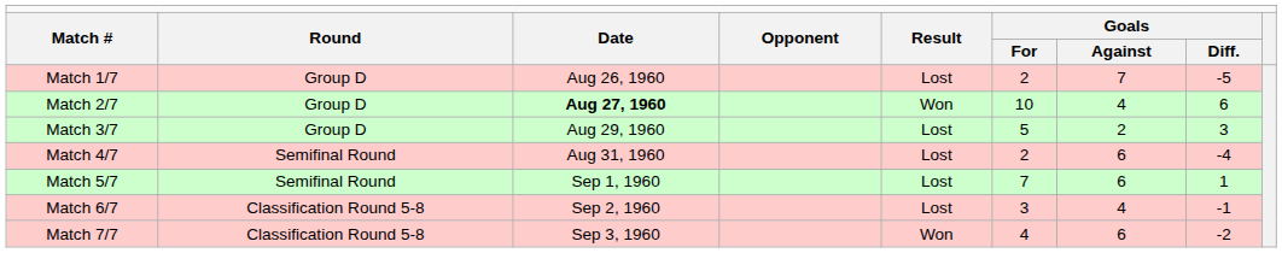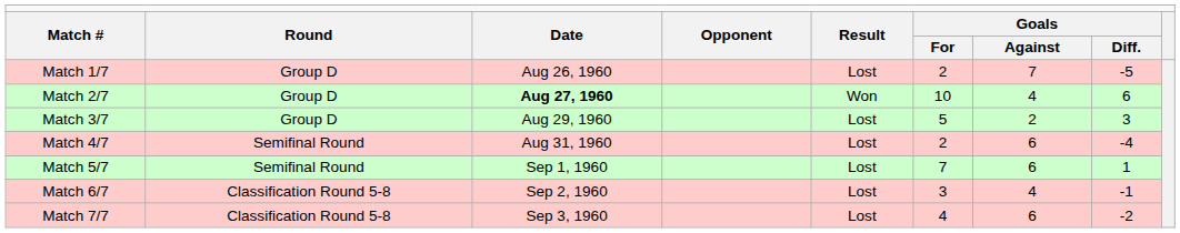 <table class="wikitable" style="text-align: center; width: 98%; font-size: 100%; margin-left: 1em;">
 <tr>
 <td colspan="10"></td>
 </tr>
 <tr>
 <th rowspan="2">Match #</th>
 <th rowspan="2">Round</th>
 <th rowspan="2">Date</th>
 <th rowspan="2">Opponent</th>
 <th rowspan="2">Result</th>
 <th colspan="3">Goals</th>
 <th rowspan="2"></th>
 </tr>
 <tr>
 <th>For</th>
 <th>Against</th>
 <th>Diff.</th>
 </tr>
 <tr style="background: #fcc;">
 <td>Match 1/7</td>
 <td>Group D</td>
 <td>Aug 26, 1960</td>
 <td></td>
 <td>Lost</td>
 <td>2</td>
 <td>7</td>
 <td>-5</td>
 <td rowspan="7" style="background: #f2f2f2;"></td>
 </tr>
 <tr style="background: #cfc;">
 <td>Match 2/7</td>
 <td>Group D</td>
 <td><strong>Aug 27, 1960</strong></td>
 <td></td>
 <td>Won</td>
 <td>10</td>
 <td>4</td>
 <td>6</td>
 </tr>
 <tr style="background: #cfc;">
 <td>Match 3/7</td>
 <td>Group D</td>
 <td>Aug 29, 1960</td>
 <td></td>
 <td>Lost</td>
 <td>5</td>
 <td>2</td>
 <td>3</td>
 </tr>
 <tr style="background: #fcc;">
 <td>Match 4/7</td>
 <td>Semifinal Round</td>
 <td>Aug 31, 1960</td>
 <td></td>
 <td>Lost</td>
 <td>2</td>
 <td>6</td>
 <td>-4</td>
 </tr>
 <tr style="background: #cfc;">
 <td>Match 5/7</td>
 <td>Semifinal Round</td>
 <td>Sep 1, 1960</td>
 <td></td>
 <td>Lost</td>
 <td>7</td>
 <td>6</td>
 <td>1</td>
 </tr>
 <tr style="background: #fcc;">
 <td>Match 6/7</td>
 <td>Classification Round 5-8</td>
 <td>Sep 2, 1960</td>
 <td></td>
 <td>Lost</td>
 <td>3</td>
 <td>4</td>
 <td>-1</td>
 </tr>
 <tr style="background: #fcc;">
 <td>Match 7/7</td>
 <td>Classification Round 5-8</td>
 <td>Sep 3, 1960</td>
 <td></td>
-<td>Won</td>
+<td>Lost</td>
 <td>4</td>
 <td>6</td>
 <td>-2</td>
 </tr>
 </table>
